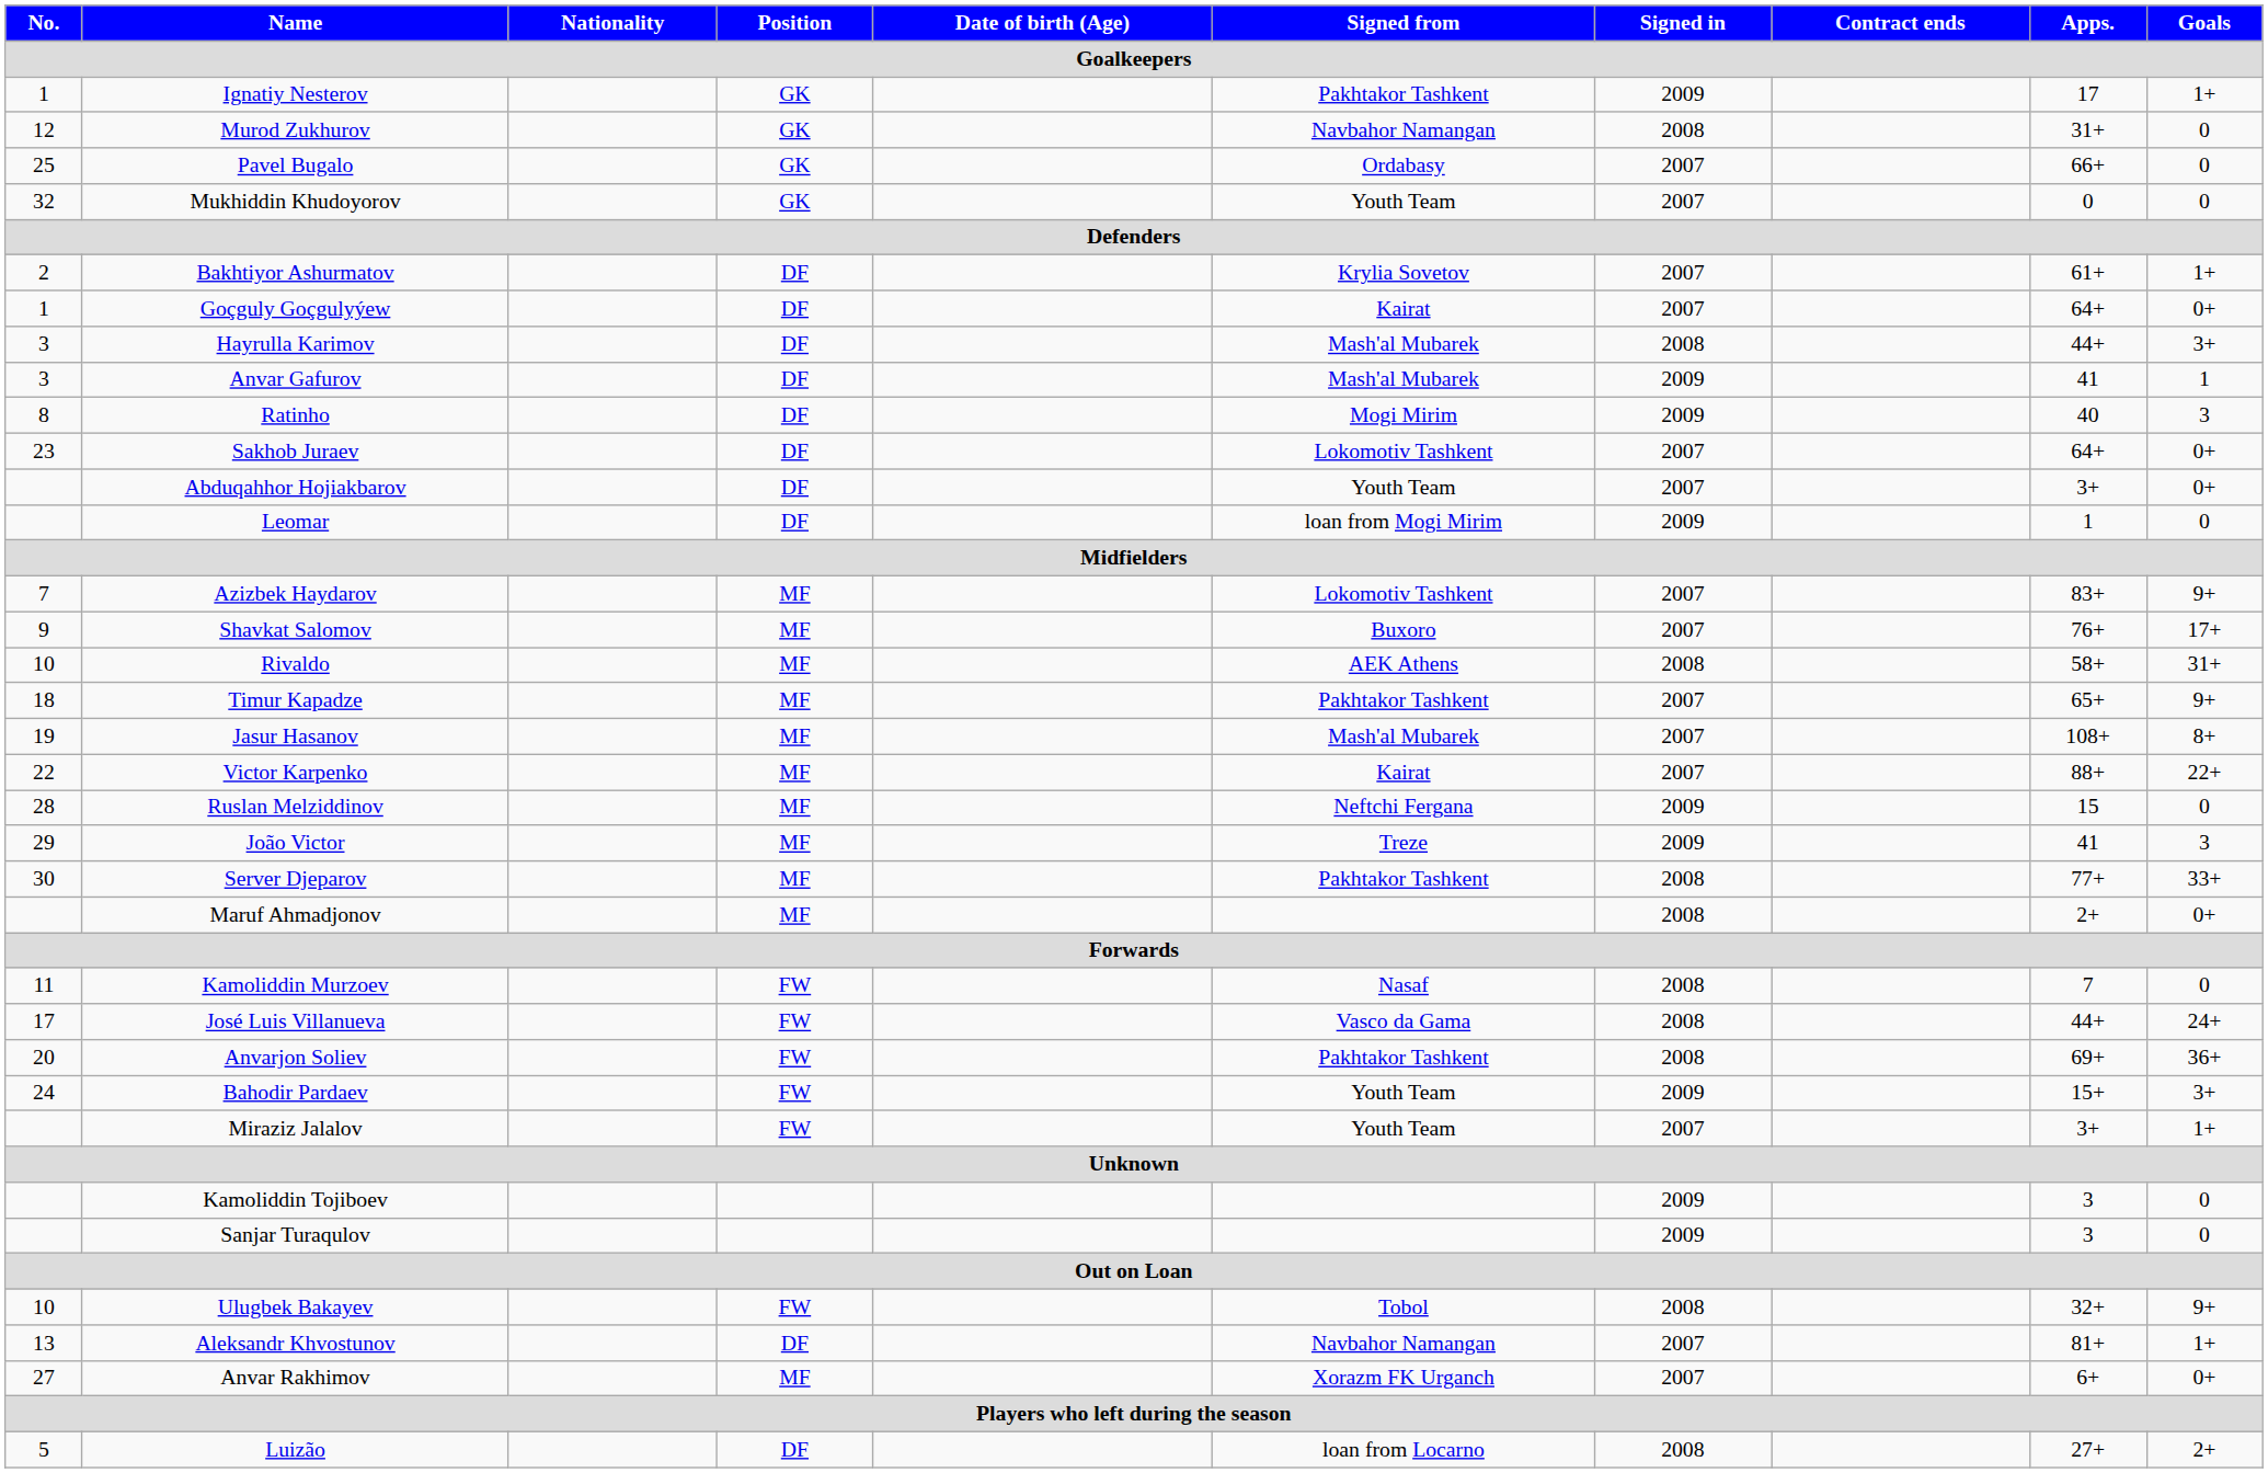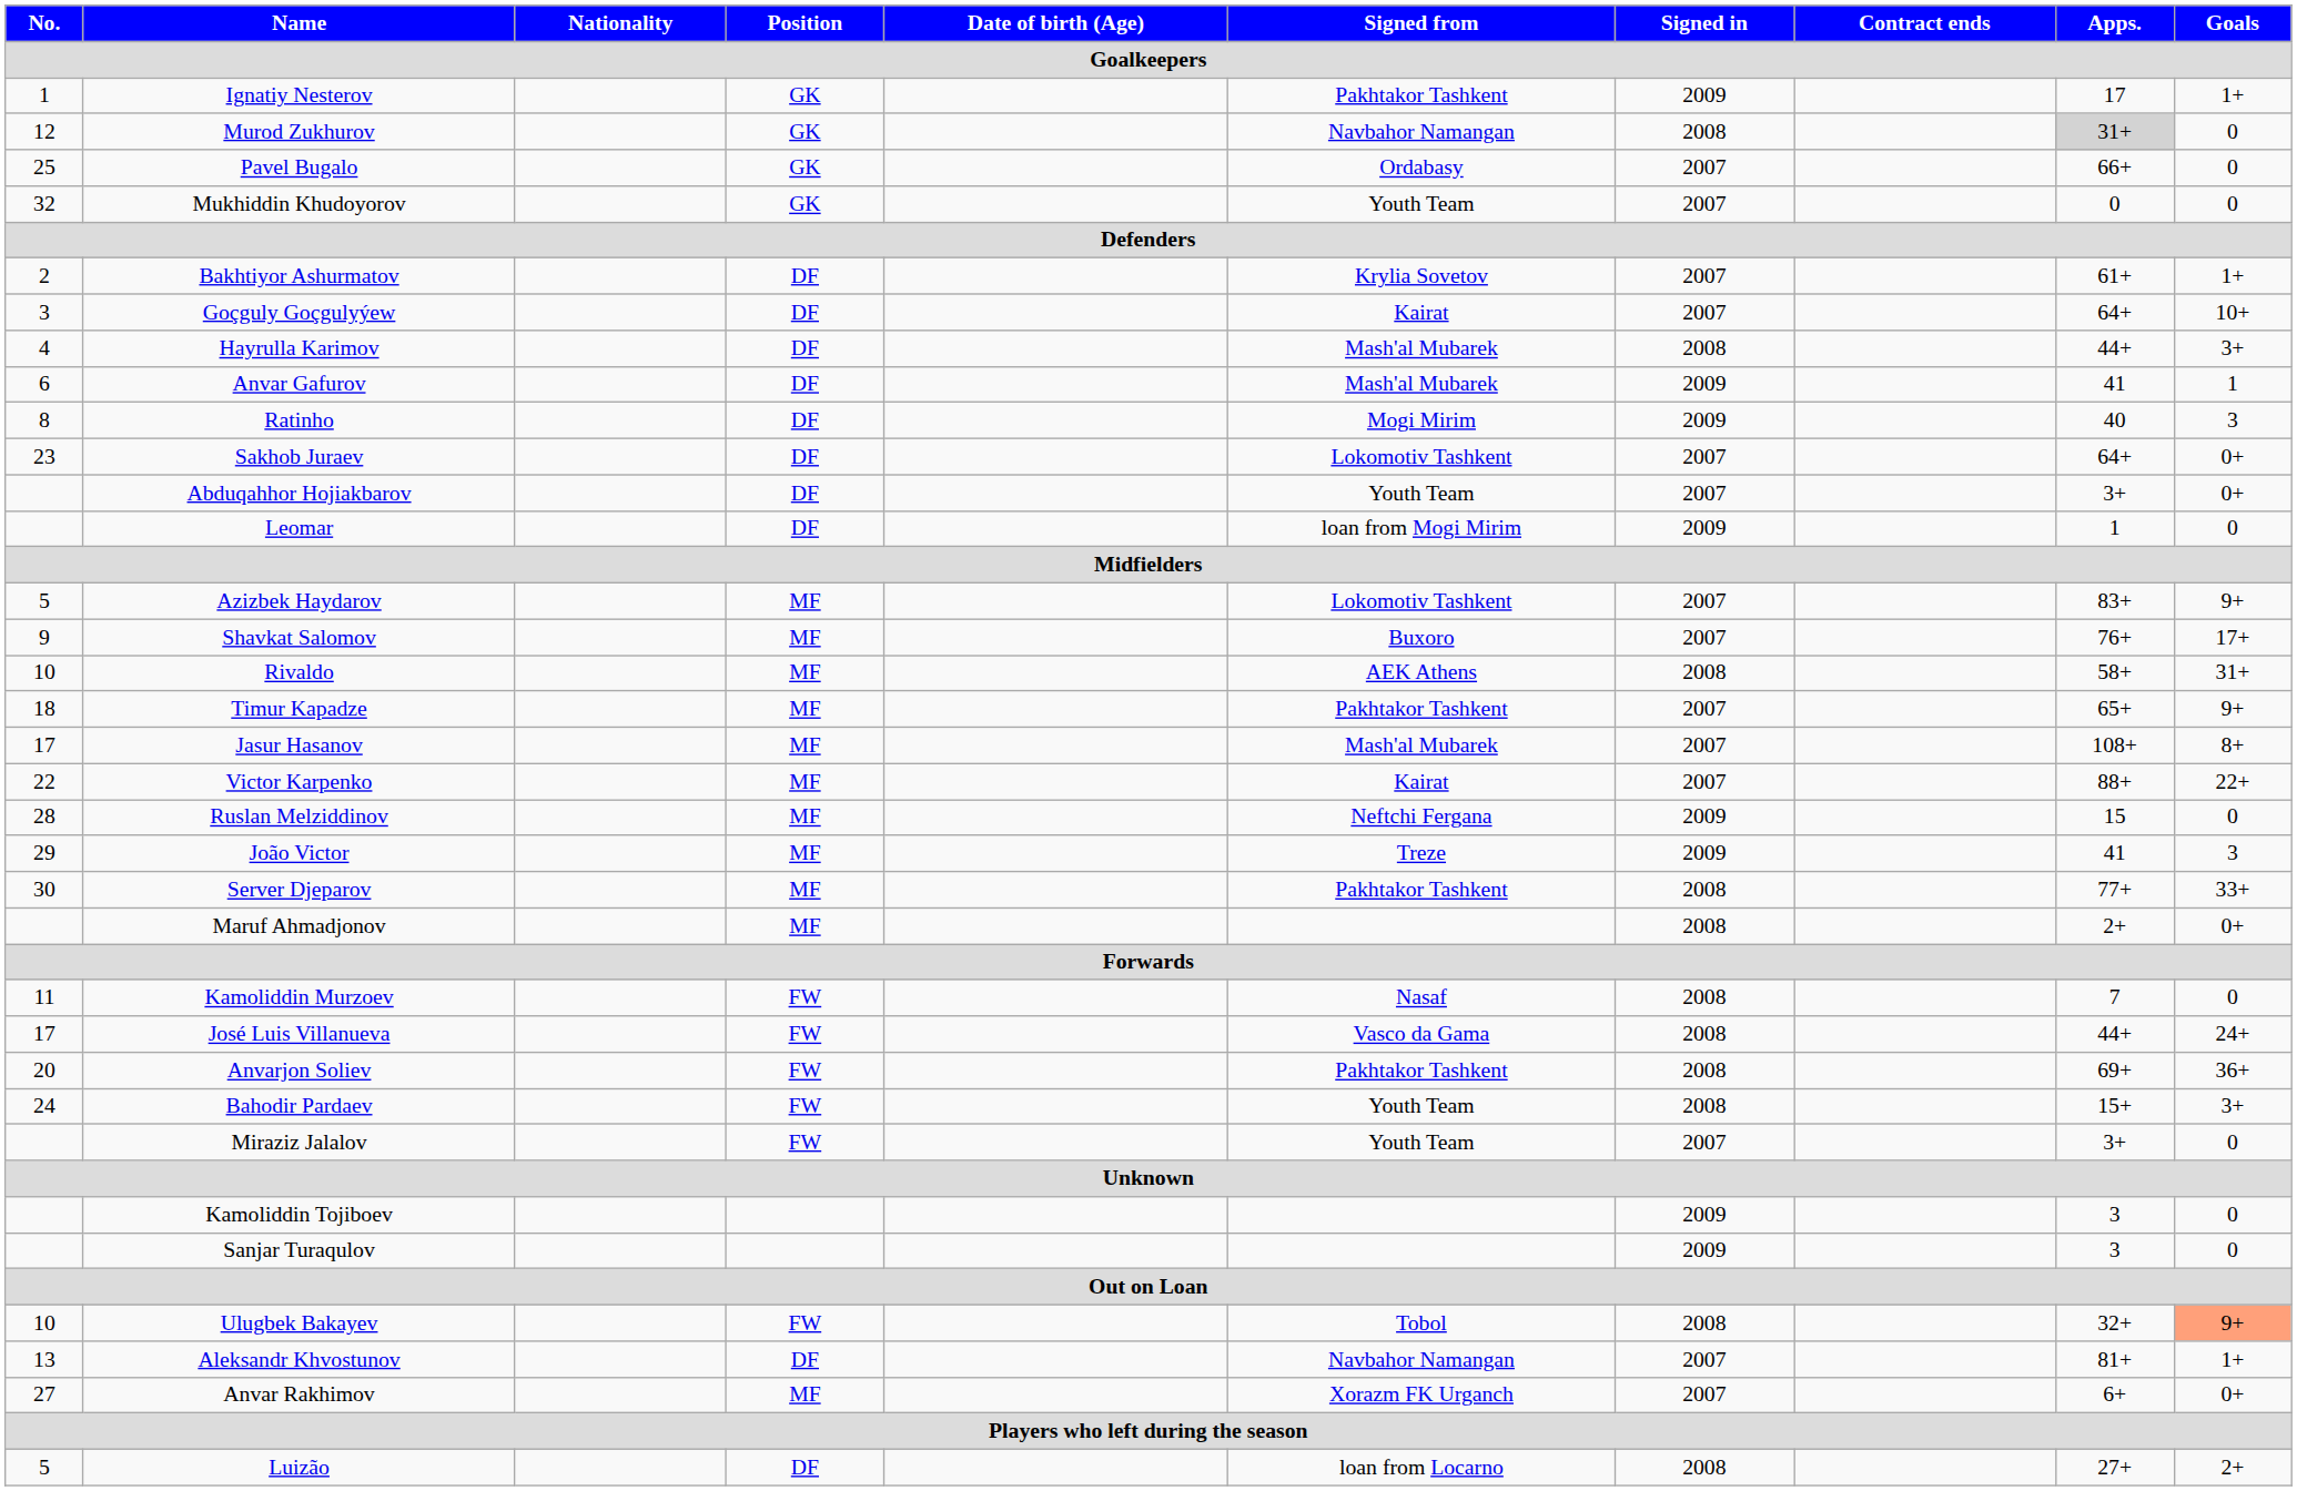 <table class="wikitable"  style="text-align:center; font-size:90%; width:95%;">
 <tr>
 <th style="background:#0000FF; color:white; text-align:center;">No.</th>
 <th style="background:#0000FF; color:white; text-align:center;">Name</th>
 <th style="background:#0000FF; color:white; text-align:center;">Nationality</th>
 <th style="background:#0000FF; color:white; text-align:center;">Position</th>
 <th style="background:#0000FF; color:white; text-align:center;">Date of birth (Age)</th>
 <th style="background:#0000FF; color:white; text-align:center;">Signed from</th>
 <th style="background:#0000FF; color:white; text-align:center;">Signed in</th>
 <th style="background:#0000FF; color:white; text-align:center;">Contract ends</th>
 <th style="background:#0000FF; color:white; text-align:center;">Apps.</th>
 <th style="background:#0000FF; color:white; text-align:center;">Goals</th>
 </tr>
 <tr>
 <th colspan="11"  style="background:#dcdcdc; text-align:center;">Goalkeepers</th>
 </tr>
 <tr>
 <td>1</td>
 <td><a href='#'>Ignatiy Nesterov</a></td>
 <td></td>
 <td><a href='#'>GK</a></td>
 <td></td>
 <td><a href='#'>Pakhtakor Tashkent</a></td>
 <td>2009</td>
 <td></td>
 <td>17</td>
 <td>1+</td>
 </tr>
 <tr>
 <td>12</td>
 <td><a href='#'>Murod Zukhurov</a></td>
 <td></td>
 <td><a href='#'>GK</a></td>
 <td></td>
 <td><a href='#'>Navbahor Namangan</a></td>
 <td>2008</td>
 <td></td>
-<td>31+</td>
+<td style="background: lightgrey;">31+</td>
 <td>0</td>
 </tr>
 <tr>
 <td>25</td>
 <td><a href='#'>Pavel Bugalo</a></td>
 <td></td>
 <td><a href='#'>GK</a></td>
 <td></td>
 <td><a href='#'>Ordabasy</a></td>
 <td>2007</td>
 <td></td>
 <td>66+</td>
 <td>0</td>
 </tr>
 <tr>
 <td>32</td>
 <td>Mukhiddin Khudoyorov</td>
 <td></td>
 <td><a href='#'>GK</a></td>
 <td></td>
 <td>Youth Team</td>
 <td>2007</td>
 <td></td>
 <td>0</td>
 <td>0</td>
 </tr>
 <tr>
 <th colspan="11"  style="background:#dcdcdc; text-align:center;">Defenders</th>
 </tr>
 <tr>
 <td>2</td>
 <td><a href='#'>Bakhtiyor Ashurmatov</a></td>
 <td></td>
 <td><a href='#'>DF</a></td>
 <td></td>
 <td><a href='#'>Krylia Sovetov</a></td>
 <td>2007</td>
 <td></td>
 <td>61+</td>
 <td>1+</td>
 </tr>
 <tr>
-<td>1</td>
+<td>3</td>
 <td><a href='#'>Goçguly Goçgulyýew</a></td>
 <td></td>
 <td><a href='#'>DF</a></td>
 <td></td>
 <td><a href='#'>Kairat</a></td>
 <td>2007</td>
 <td></td>
 <td>64+</td>
-<td>0+</td>
+<td>10+</td>
 </tr>
 <tr>
-<td>3</td>
+<td>4</td>
 <td><a href='#'>Hayrulla Karimov</a></td>
 <td></td>
 <td><a href='#'>DF</a></td>
 <td></td>
 <td><a href='#'>Mash'al Mubarek</a></td>
 <td>2008</td>
 <td></td>
 <td>44+</td>
 <td>3+</td>
 </tr>
 <tr>
-<td>3</td>
+<td>6</td>
 <td><a href='#'>Anvar Gafurov</a></td>
 <td></td>
 <td><a href='#'>DF</a></td>
 <td></td>
 <td><a href='#'>Mash'al Mubarek</a></td>
 <td>2009</td>
 <td></td>
 <td>41</td>
 <td>1</td>
 </tr>
 <tr>
 <td>8</td>
 <td><a href='#'>Ratinho</a></td>
 <td></td>
 <td><a href='#'>DF</a></td>
 <td></td>
 <td><a href='#'>Mogi Mirim</a></td>
 <td>2009</td>
 <td></td>
 <td>40</td>
 <td>3</td>
 </tr>
 <tr>
 <td>23</td>
 <td><a href='#'>Sakhob Juraev</a></td>
 <td></td>
 <td><a href='#'>DF</a></td>
 <td></td>
 <td><a href='#'>Lokomotiv Tashkent</a></td>
 <td>2007</td>
 <td></td>
 <td>64+</td>
 <td>0+</td>
 </tr>
 <tr>
 <td></td>
 <td><a href='#'>Abduqahhor Hojiakbarov</a></td>
 <td></td>
 <td><a href='#'>DF</a></td>
 <td></td>
 <td>Youth Team</td>
 <td>2007</td>
 <td></td>
 <td>3+</td>
 <td>0+</td>
 </tr>
 <tr>
 <td></td>
 <td><a href='#'>Leomar</a></td>
 <td></td>
 <td><a href='#'>DF</a></td>
 <td></td>
 <td>loan from <a href='#'>Mogi Mirim</a></td>
 <td>2009</td>
 <td></td>
 <td>1</td>
 <td>0</td>
 </tr>
 <tr>
 <th colspan="11"  style="background:#dcdcdc; text-align:center;">Midfielders</th>
 </tr>
 <tr>
-<td>7</td>
+<td>5</td>
 <td><a href='#'>Azizbek Haydarov</a></td>
 <td></td>
 <td><a href='#'>MF</a></td>
 <td></td>
 <td><a href='#'>Lokomotiv Tashkent</a></td>
 <td>2007</td>
 <td></td>
 <td>83+</td>
 <td>9+</td>
 </tr>
 <tr>
 <td>9</td>
 <td><a href='#'>Shavkat Salomov</a></td>
 <td></td>
 <td><a href='#'>MF</a></td>
 <td></td>
 <td><a href='#'>Buxoro</a></td>
 <td>2007</td>
 <td></td>
 <td>76+</td>
 <td>17+</td>
 </tr>
 <tr>
 <td>10</td>
 <td><a href='#'>Rivaldo</a></td>
 <td></td>
 <td><a href='#'>MF</a></td>
 <td></td>
 <td><a href='#'>AEK Athens</a></td>
 <td>2008</td>
 <td></td>
 <td>58+</td>
 <td>31+</td>
 </tr>
 <tr>
 <td>18</td>
 <td><a href='#'>Timur Kapadze</a></td>
 <td></td>
 <td><a href='#'>MF</a></td>
 <td></td>
 <td><a href='#'>Pakhtakor Tashkent</a></td>
 <td>2007</td>
 <td></td>
 <td>65+</td>
 <td>9+</td>
 </tr>
 <tr>
-<td>19</td>
+<td>17</td>
 <td><a href='#'>Jasur Hasanov</a></td>
 <td></td>
 <td><a href='#'>MF</a></td>
 <td></td>
 <td><a href='#'>Mash'al Mubarek</a></td>
 <td>2007</td>
 <td></td>
 <td>108+</td>
 <td>8+</td>
 </tr>
 <tr>
 <td>22</td>
 <td><a href='#'>Victor Karpenko</a></td>
 <td></td>
 <td><a href='#'>MF</a></td>
 <td></td>
 <td><a href='#'>Kairat</a></td>
 <td>2007</td>
 <td></td>
 <td>88+</td>
 <td>22+</td>
 </tr>
 <tr>
 <td>28</td>
 <td><a href='#'>Ruslan Melziddinov</a></td>
 <td></td>
 <td><a href='#'>MF</a></td>
 <td></td>
 <td><a href='#'>Neftchi Fergana</a></td>
 <td>2009</td>
 <td></td>
 <td>15</td>
 <td>0</td>
 </tr>
 <tr>
 <td>29</td>
 <td><a href='#'>João Victor</a></td>
 <td></td>
 <td><a href='#'>MF</a></td>
 <td></td>
 <td><a href='#'>Treze</a></td>
 <td>2009</td>
 <td></td>
 <td>41</td>
 <td>3</td>
 </tr>
 <tr>
 <td>30</td>
 <td><a href='#'>Server Djeparov</a></td>
 <td></td>
 <td><a href='#'>MF</a></td>
 <td></td>
 <td><a href='#'>Pakhtakor Tashkent</a></td>
 <td>2008</td>
 <td></td>
 <td>77+</td>
 <td>33+</td>
 </tr>
 <tr>
 <td></td>
 <td>Maruf Ahmadjonov</td>
 <td></td>
 <td><a href='#'>MF</a></td>
 <td></td>
 <td></td>
 <td>2008</td>
 <td></td>
 <td>2+</td>
 <td>0+</td>
 </tr>
 <tr>
 <th colspan="11"  style="background:#dcdcdc; text-align:center;">Forwards</th>
 </tr>
 <tr>
 <td>11</td>
 <td><a href='#'>Kamoliddin Murzoev</a></td>
 <td></td>
 <td><a href='#'>FW</a></td>
 <td></td>
 <td><a href='#'>Nasaf</a></td>
 <td>2008</td>
 <td></td>
 <td>7</td>
 <td>0</td>
 </tr>
 <tr>
 <td>17</td>
 <td><a href='#'>José Luis Villanueva</a></td>
 <td></td>
 <td><a href='#'>FW</a></td>
 <td></td>
 <td><a href='#'>Vasco da Gama</a></td>
 <td>2008</td>
 <td></td>
 <td>44+</td>
 <td>24+</td>
 </tr>
 <tr>
 <td>20</td>
 <td><a href='#'>Anvarjon Soliev</a></td>
 <td></td>
 <td><a href='#'>FW</a></td>
 <td></td>
 <td><a href='#'>Pakhtakor Tashkent</a></td>
 <td>2008</td>
 <td></td>
 <td>69+</td>
 <td>36+</td>
 </tr>
 <tr>
 <td>24</td>
 <td><a href='#'>Bahodir Pardaev</a></td>
 <td></td>
 <td><a href='#'>FW</a></td>
 <td></td>
 <td>Youth Team</td>
-<td>2009</td>
+<td>2008</td>
 <td></td>
 <td>15+</td>
 <td>3+</td>
 </tr>
 <tr>
 <td></td>
 <td>Miraziz Jalalov</td>
 <td></td>
 <td><a href='#'>FW</a></td>
 <td></td>
 <td>Youth Team</td>
 <td>2007</td>
 <td></td>
 <td>3+</td>
-<td>1+</td>
+<td>0</td>
 </tr>
 <tr>
 <th colspan="11"  style="background:#dcdcdc; text-align:center;">Unknown</th>
 </tr>
 <tr>
 <td></td>
 <td>Kamoliddin Tojiboev</td>
 <td></td>
 <td></td>
 <td></td>
 <td></td>
 <td>2009</td>
 <td></td>
 <td>3</td>
 <td>0</td>
 </tr>
 <tr>
 <td></td>
 <td>Sanjar Turaqulov</td>
 <td></td>
 <td></td>
 <td></td>
 <td></td>
 <td>2009</td>
 <td></td>
 <td>3</td>
 <td>0</td>
 </tr>
 <tr>
 <th colspan="11"  style="background:#dcdcdc; text-align:center;">Out on Loan</th>
 </tr>
 <tr>
 <td>10</td>
 <td><a href='#'>Ulugbek Bakayev</a></td>
 <td></td>
 <td><a href='#'>FW</a></td>
 <td></td>
 <td><a href='#'>Tobol</a></td>
 <td>2008</td>
 <td></td>
 <td>32+</td>
-<td>9+</td>
+<td style="background: lightsalmon;">9+</td>
 </tr>
 <tr>
 <td>13</td>
 <td><a href='#'>Aleksandr Khvostunov</a></td>
 <td></td>
 <td><a href='#'>DF</a></td>
 <td></td>
 <td><a href='#'>Navbahor Namangan</a></td>
 <td>2007</td>
 <td></td>
 <td>81+</td>
 <td>1+</td>
 </tr>
 <tr>
 <td>27</td>
 <td>Anvar Rakhimov</td>
 <td></td>
 <td><a href='#'>MF</a></td>
 <td></td>
 <td><a href='#'>Xorazm FK Urganch</a></td>
 <td>2007</td>
 <td></td>
 <td>6+</td>
 <td>0+</td>
 </tr>
 <tr>
 <th colspan="11"  style="background:#dcdcdc; text-align:center;">Players who left during the season</th>
 </tr>
 <tr>
 <td>5</td>
 <td><a href='#'>Luizão</a></td>
 <td></td>
 <td><a href='#'>DF</a></td>
 <td></td>
 <td>loan from <a href='#'>Locarno</a></td>
 <td>2008</td>
 <td></td>
 <td>27+</td>
 <td>2+</td>
 </tr>
 </table>
